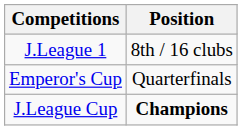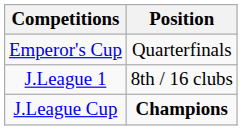 <table class="wikitable" style="text-align:center;">
 <tr>
 <th>Competitions</th>
 <th>Position</th>
 </tr>
 <tr>
+<td><a href='#'>Emperor's Cup</a></td>
+<td>Quarterfinals</td>
+</tr>
+<tr>
 <td><a href='#'>J.League 1</a></td>
 <td>8th / 16 clubs</td>
-</tr>
-<tr>
-<td><a href='#'>Emperor's Cup</a></td>
-<td>Quarterfinals</td>
 </tr>
 <tr>
 <td><a href='#'>J.League Cup</a></td>
 <td><strong>Champions</strong></td>
 </tr>
 </table>
